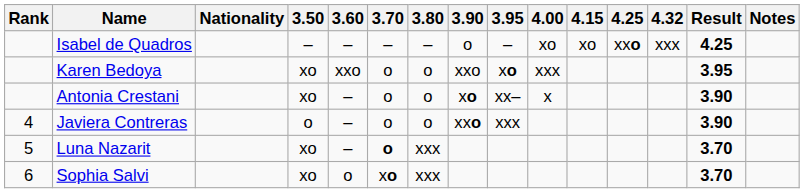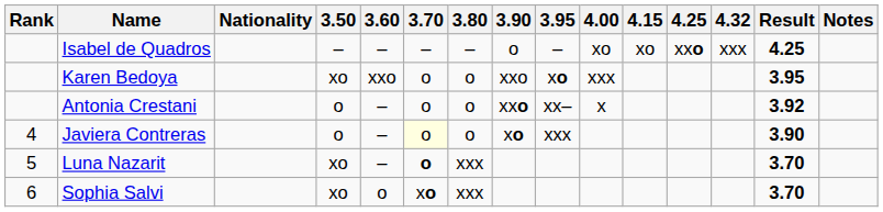 <table class="wikitable sortable" style="text-align:center;font-size:95%">
 <tr>
 <th>Rank</th>
 <th>Name</th>
 <th>Nationality</th>
 <th>3.50</th>
 <th>3.60</th>
 <th>3.70</th>
 <th>3.80</th>
 <th>3.90</th>
 <th>3.95</th>
 <th>4.00</th>
 <th>4.15</th>
 <th>4.25</th>
 <th>4.32</th>
 <th>Result</th>
 <th>Notes</th>
 </tr>
 <tr>
 <td></td>
 <td align=left><a href='#'>Isabel de Quadros</a></td>
 <td align=left></td>
 <td>–</td>
 <td>–</td>
 <td>–</td>
 <td>–</td>
 <td>o</td>
 <td>–</td>
 <td>xo</td>
 <td>xo</td>
 <td>xx<strong>o</strong></td>
 <td>xxx</td>
 <td><strong>4.25</strong></td>
 <td></td>
 </tr>
 <tr>
 <td></td>
 <td align=left><a href='#'>Karen Bedoya</a></td>
 <td align=left></td>
 <td>xo</td>
 <td>xxo</td>
 <td>o</td>
 <td>o</td>
 <td>xxo</td>
 <td>x<strong>o</strong></td>
 <td>xxx</td>
 <td></td>
 <td></td>
 <td></td>
 <td><strong>3.95</strong></td>
 <td></td>
 </tr>
 <tr>
 <td></td>
 <td align=left><a href='#'>Antonia Crestani</a></td>
 <td align=left></td>
-<td>xo</td>
+<td>o</td>
 <td>–</td>
 <td>o</td>
 <td>o</td>
-<td>x<strong>o</strong></td>
+<td>xx<strong>o</strong></td>
 <td>xx–</td>
 <td>x</td>
 <td></td>
 <td></td>
 <td></td>
-<td><strong>3.90</strong></td>
+<td><strong>3.92</strong></td>
 <td></td>
 </tr>
 <tr>
 <td>4</td>
 <td align=left><a href='#'>Javiera Contreras</a></td>
 <td align=left></td>
 <td>o</td>
 <td>–</td>
+<td style="background: lightyellow;">o</td>
 <td>o</td>
-<td>o</td>
-<td>xx<strong>o</strong></td>
+<td>x<strong>o</strong></td>
 <td>xxx</td>
 <td></td>
 <td></td>
 <td></td>
 <td></td>
 <td><strong>3.90</strong></td>
 <td></td>
 </tr>
 <tr>
 <td>5</td>
 <td align=left><a href='#'>Luna Nazarit</a></td>
 <td align=left></td>
 <td>xo</td>
 <td>–</td>
 <td><strong>o</strong></td>
 <td>xxx</td>
 <td></td>
 <td></td>
 <td></td>
 <td></td>
 <td></td>
 <td></td>
 <td><strong>3.70</strong></td>
 <td></td>
 </tr>
 <tr>
 <td>6</td>
 <td align=left><a href='#'>Sophia Salvi</a></td>
 <td align=left></td>
 <td>xo</td>
 <td>o</td>
 <td>x<strong>o</strong></td>
 <td>xxx</td>
 <td></td>
 <td></td>
 <td></td>
 <td></td>
 <td></td>
 <td></td>
 <td><strong>3.70</strong></td>
 <td></td>
 </tr>
 </table>
